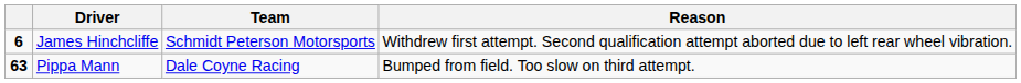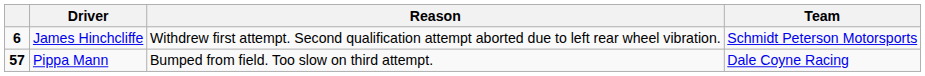 <table class="wikitable" style="font-size: 95%;">
 <tr>
 <th width="20"></th>
 <th>Driver</th>
+<th>Reason</th>
 <th>Team</th>
-<th>Reason</th>
 </tr>
 <tr>
 <td style="text-align:center"><strong>6</strong></td>
 <td> <a href='#'>James Hinchcliffe</a></td>
+<td>Withdrew first attempt. Second qualification attempt aborted due to left rear wheel vibration.</td>
 <td><a href='#'>Schmidt Peterson Motorsports</a></td>
-<td>Withdrew first attempt. Second qualification attempt aborted due to left rear wheel vibration.</td>
 </tr>
 <tr>
-<td style="text-align:center"><strong>63</strong></td>
+<td style="text-align:center"><strong>57</strong></td>
 <td> <a href='#'>Pippa Mann</a></td>
+<td>Bumped from field. Too slow on third attempt.</td>
 <td><a href='#'>Dale Coyne Racing</a></td>
-<td>Bumped from field. Too slow on third attempt.</td>
 </tr>
 </table>
